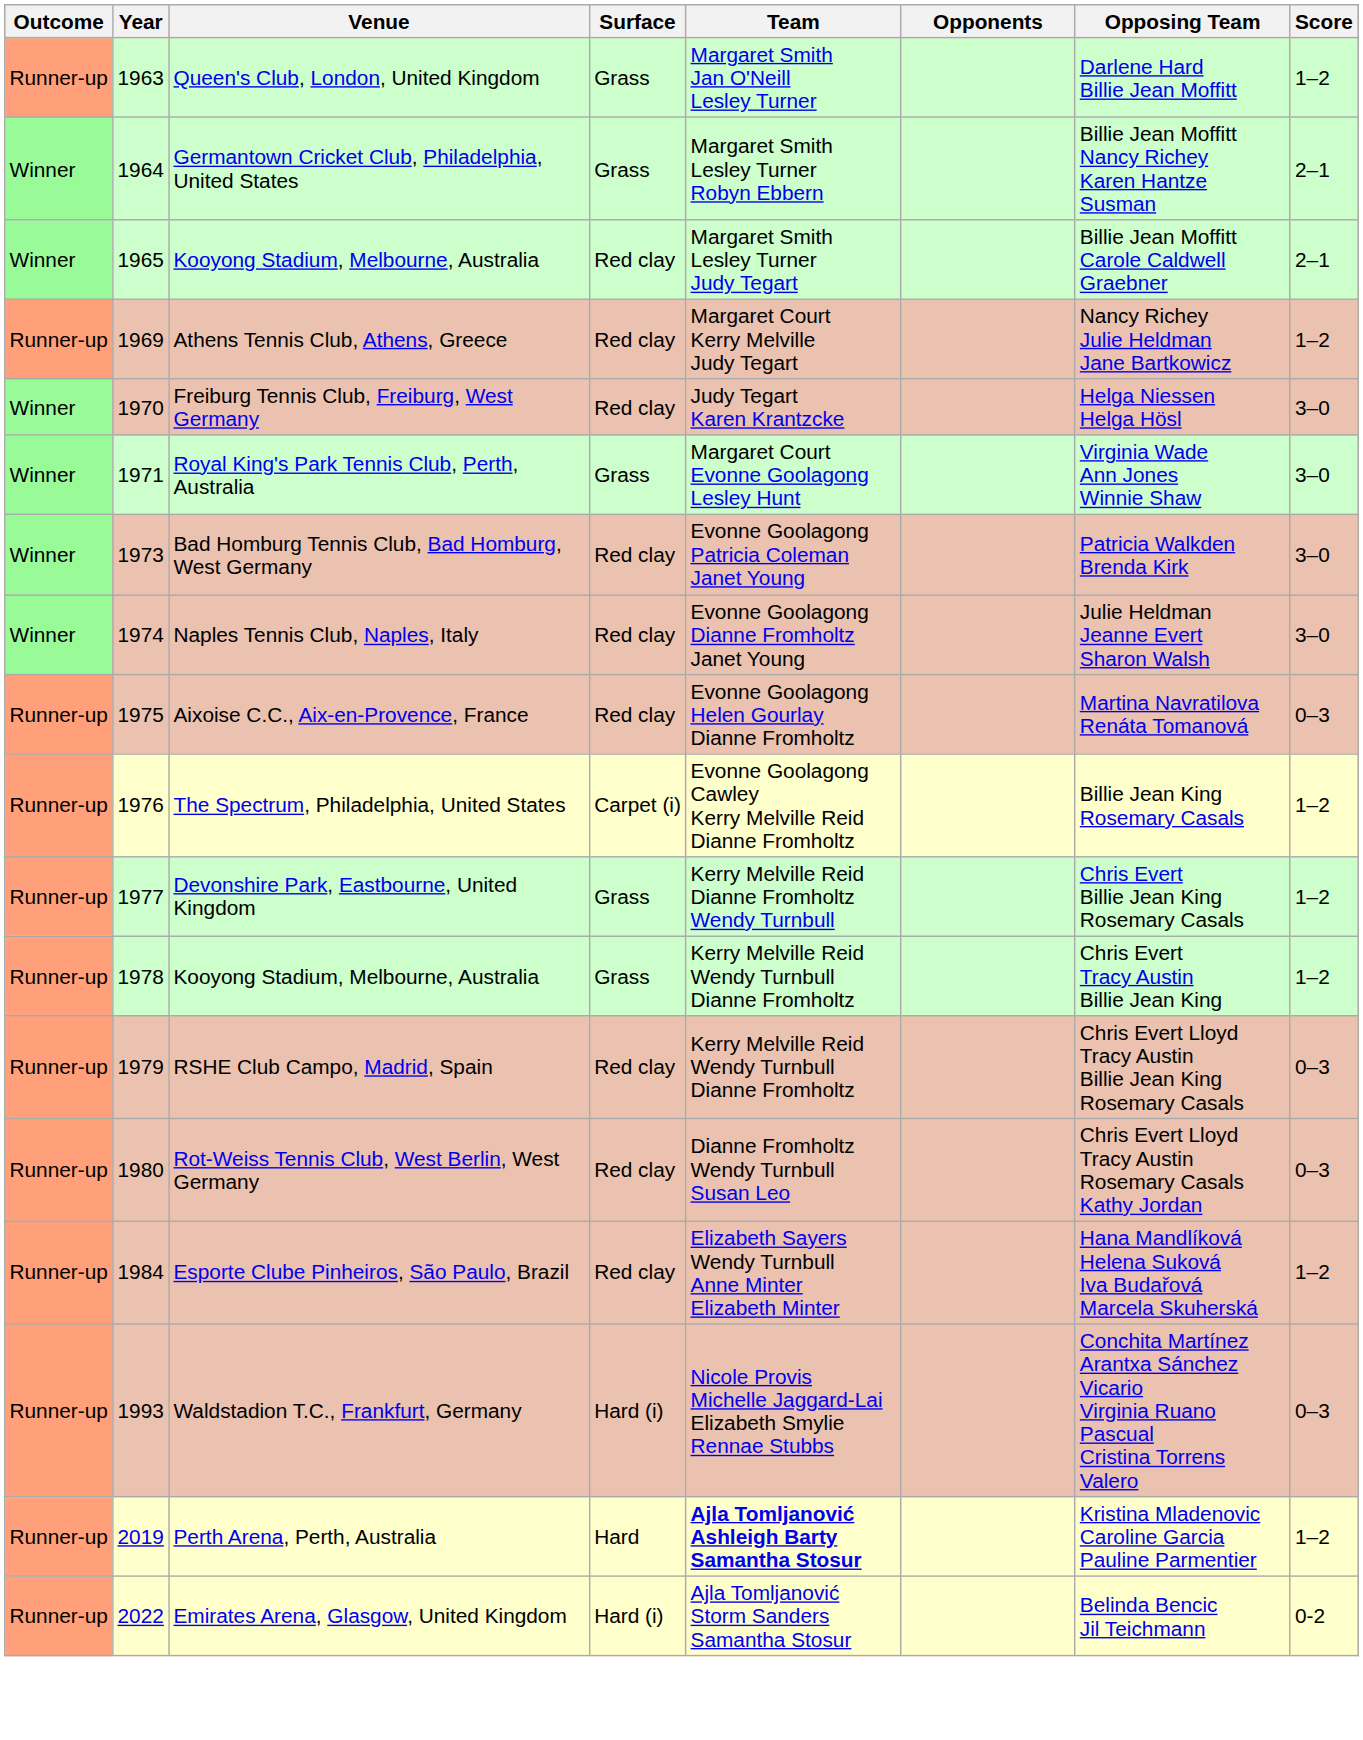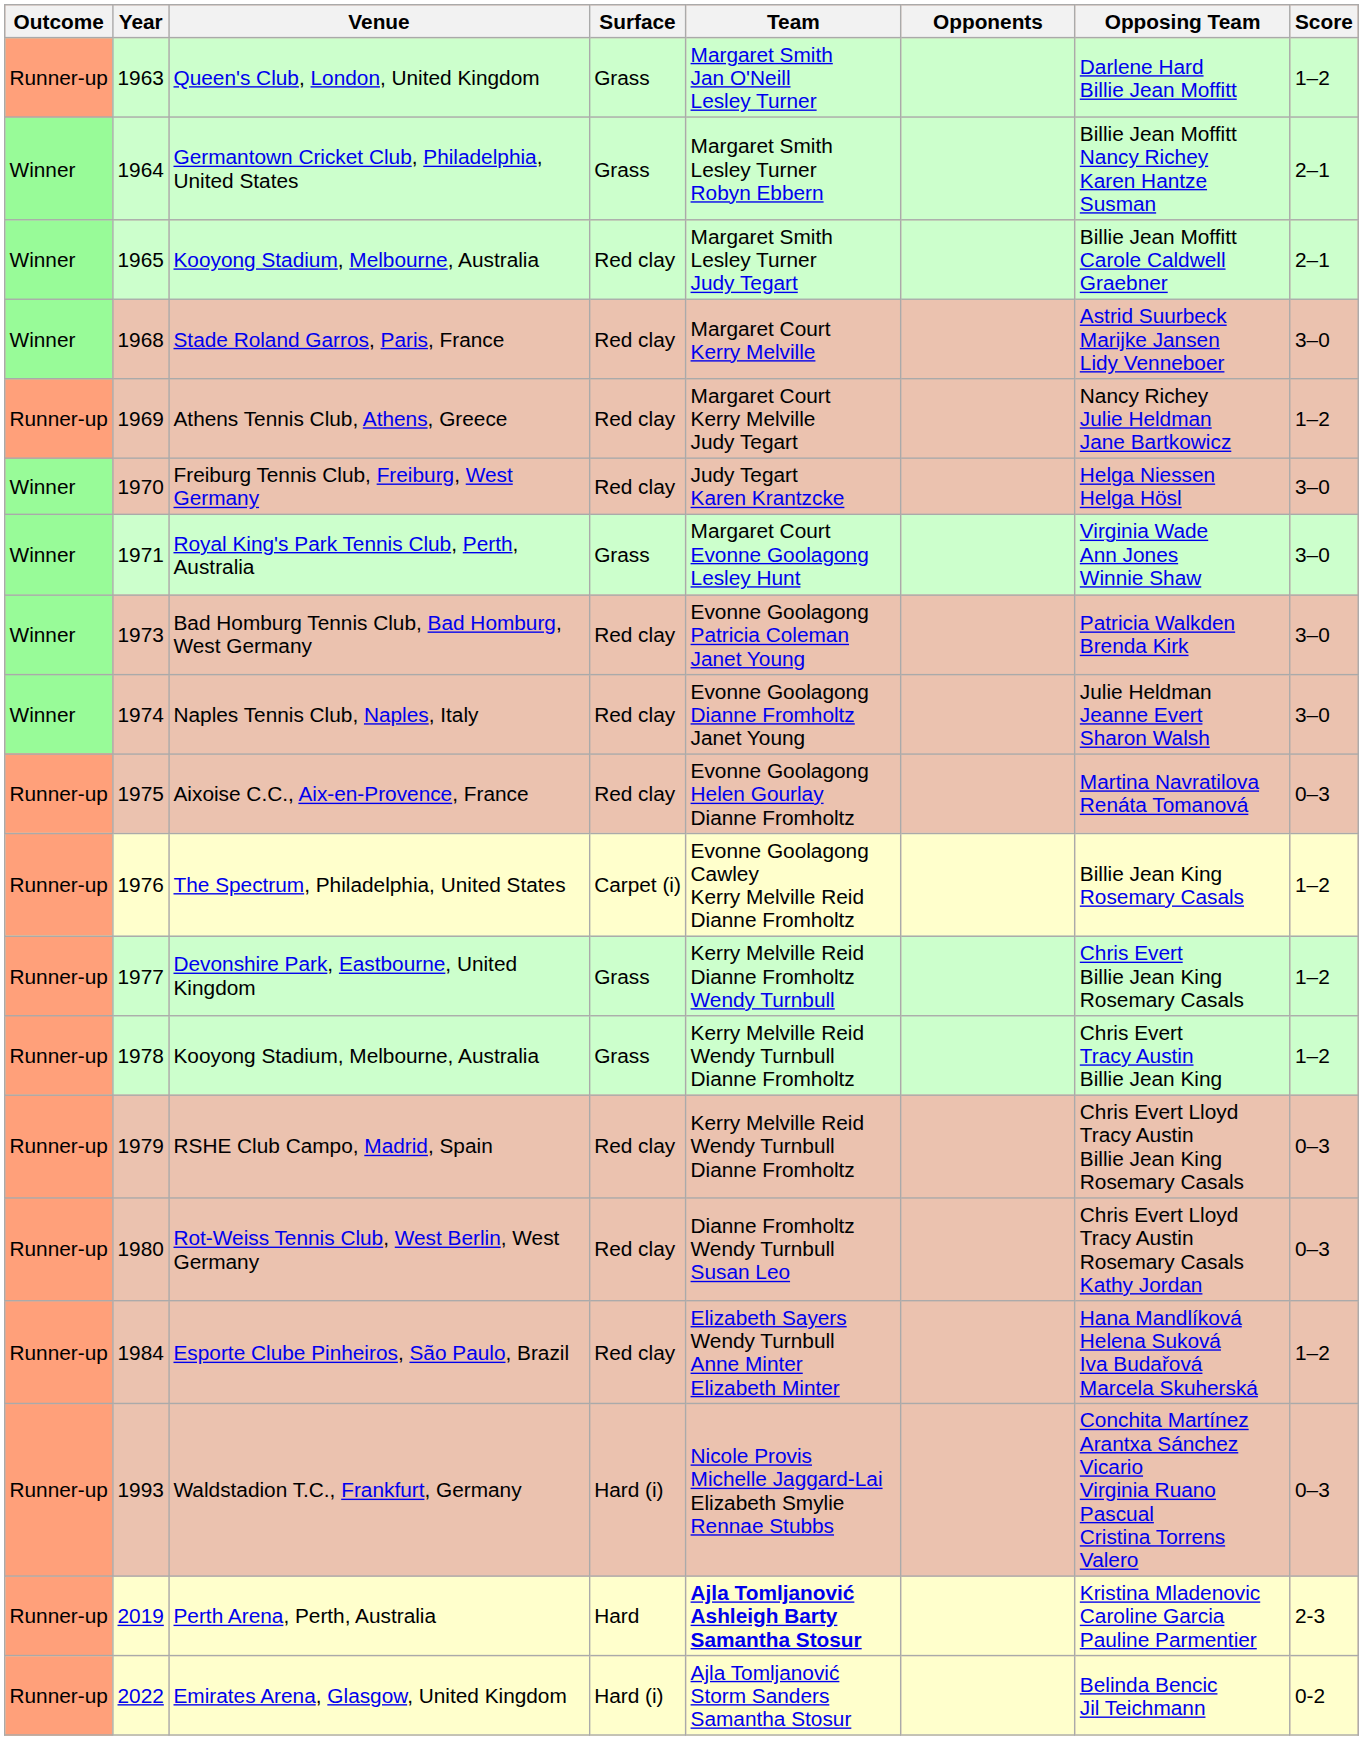 <table class="sortable wikitable" style=font-size:95%;background:#EBC2AF>
 <tr>
 <th>Outcome</th>
 <th>Year</th>
 <th width=300>Venue</th>
 <th>Surface</th>
 <th width=150>Team</th>
 <th width=120>Opponents</th>
 <th width=150>Opposing Team</th>
 <th width=30>Score</th>
 </tr>
 <tr bgcolor=CCFFCC>
 <td bgcolor=FFA07A>Runner-up</td>
 <td>1963</td>
 <td><a href='#'>Queen's Club</a>, <a href='#'>London</a>, United Kingdom</td>
 <td>Grass</td>
 <td><a href='#'>Margaret Smith</a><br><a href='#'>Jan O'Neill</a><br><a href='#'>Lesley Turner</a></td>
 <td></td>
 <td><a href='#'>Darlene Hard</a><br><a href='#'>Billie Jean Moffitt</a></td>
 <td>1–2</td>
 </tr>
 <tr bgcolor=CCFFCC>
 <td bgcolor=98FB98>Winner</td>
 <td>1964</td>
 <td><a href='#'>Germantown Cricket Club</a>, <a href='#'>Philadelphia</a>, United States</td>
 <td>Grass</td>
 <td>Margaret Smith<br>Lesley Turner<br><a href='#'>Robyn Ebbern</a></td>
 <td></td>
 <td>Billie Jean Moffitt<br><a href='#'>Nancy Richey</a><br><a href='#'>Karen Hantze Susman</a></td>
 <td>2–1</td>
 </tr>
 <tr bgcolor=CCFFCC>
 <td bgcolor=98FB98>Winner</td>
 <td>1965</td>
 <td><a href='#'>Kooyong Stadium</a>, <a href='#'>Melbourne</a>, Australia</td>
 <td>Red clay</td>
 <td>Margaret Smith<br>Lesley Turner<br><a href='#'>Judy Tegart</a></td>
 <td></td>
 <td>Billie Jean Moffitt<br><a href='#'>Carole Caldwell Graebner</a></td>
 <td>2–1</td>
+</tr>
+<tr>
+<td bgcolor=98FB98>Winner</td>
+<td>1968</td>
+<td><a href='#'>Stade Roland Garros</a>, <a href='#'>Paris</a>, France</td>
+<td>Red clay</td>
+<td>Margaret Court<br><a href='#'>Kerry Melville</a></td>
+<td></td>
+<td><a href='#'>Astrid Suurbeck</a><br><a href='#'>Marijke Jansen</a><br><a href='#'>Lidy Venneboer</a></td>
+<td>3–0</td>
 </tr>
 <tr>
 <td bgcolor=FFA07A>Runner-up</td>
 <td>1969</td>
 <td>Athens Tennis Club, <a href='#'>Athens</a>, Greece</td>
 <td>Red clay</td>
 <td>Margaret Court<br>Kerry Melville<br>Judy Tegart</td>
 <td></td>
 <td>Nancy Richey<br><a href='#'>Julie Heldman</a><br><a href='#'>Jane Bartkowicz</a></td>
 <td>1–2</td>
 </tr>
 <tr>
 <td bgcolor=98FB98>Winner</td>
 <td>1970</td>
 <td>Freiburg Tennis Club, <a href='#'>Freiburg</a>, <a href='#'>West Germany</a></td>
 <td>Red clay</td>
 <td>Judy Tegart<br><a href='#'>Karen Krantzcke</a></td>
 <td></td>
 <td><a href='#'>Helga Niessen</a><br><a href='#'>Helga Hösl</a></td>
 <td>3–0</td>
 </tr>
 <tr bgcolor=CCFFCC>
 <td bgcolor=98FB98>Winner</td>
 <td>1971</td>
 <td><a href='#'>Royal King's Park Tennis Club</a>, <a href='#'>Perth</a>, Australia</td>
 <td>Grass</td>
 <td>Margaret Court<br><a href='#'>Evonne Goolagong</a><br><a href='#'>Lesley Hunt</a></td>
 <td></td>
 <td><a href='#'>Virginia Wade</a><br><a href='#'>Ann Jones</a><br><a href='#'>Winnie Shaw</a></td>
 <td>3–0</td>
 </tr>
 <tr>
 <td bgcolor=98FB98>Winner</td>
 <td>1973</td>
 <td>Bad Homburg Tennis Club, <a href='#'>Bad Homburg</a>, West Germany</td>
 <td>Red clay</td>
 <td>Evonne Goolagong<br><a href='#'>Patricia Coleman</a><br><a href='#'>Janet Young</a></td>
 <td></td>
 <td><a href='#'>Patricia Walkden</a><br><a href='#'>Brenda Kirk</a></td>
 <td>3–0</td>
 </tr>
 <tr>
 <td bgcolor=98FB98>Winner</td>
 <td>1974</td>
 <td>Naples Tennis Club, <a href='#'>Naples</a>, Italy</td>
 <td>Red clay</td>
 <td>Evonne Goolagong<br><a href='#'>Dianne Fromholtz</a><br>Janet Young</td>
 <td></td>
 <td>Julie Heldman<br><a href='#'>Jeanne Evert</a><br><a href='#'>Sharon Walsh</a></td>
 <td>3–0</td>
 </tr>
 <tr>
 <td bgcolor=FFA07A>Runner-up</td>
 <td>1975</td>
 <td>Aixoise C.C., <a href='#'>Aix-en-Provence</a>, France</td>
 <td>Red clay</td>
 <td>Evonne Goolagong<br><a href='#'>Helen Gourlay</a><br>Dianne Fromholtz</td>
 <td></td>
 <td><a href='#'>Martina Navratilova</a><br><a href='#'>Renáta Tomanová</a></td>
 <td>0–3</td>
 </tr>
 <tr bgcolor=FFFFCC>
 <td bgcolor=FFA07A>Runner-up</td>
 <td>1976</td>
 <td><a href='#'>The Spectrum</a>, Philadelphia, United States</td>
 <td>Carpet (i)</td>
 <td>Evonne Goolagong Cawley<br>Kerry Melville Reid<br>Dianne Fromholtz</td>
 <td></td>
 <td>Billie Jean King<br><a href='#'>Rosemary Casals</a></td>
 <td>1–2</td>
 </tr>
 <tr bgcolor=CCFFCC>
 <td bgcolor=FFA07A>Runner-up</td>
 <td>1977</td>
 <td><a href='#'>Devonshire Park</a>, <a href='#'>Eastbourne</a>, United Kingdom</td>
 <td>Grass</td>
 <td>Kerry Melville Reid<br>Dianne Fromholtz<br><a href='#'>Wendy Turnbull</a></td>
 <td></td>
 <td><a href='#'>Chris Evert</a><br>Billie Jean King<br>Rosemary Casals</td>
 <td>1–2</td>
 </tr>
 <tr bgcolor=CCFFCC>
 <td bgcolor=FFA07A>Runner-up</td>
 <td>1978</td>
 <td>Kooyong Stadium, Melbourne, Australia</td>
 <td>Grass</td>
 <td>Kerry Melville Reid<br>Wendy Turnbull<br>Dianne Fromholtz</td>
 <td></td>
 <td>Chris Evert<br><a href='#'>Tracy Austin</a><br>Billie Jean King</td>
 <td>1–2</td>
 </tr>
 <tr Elizabeth Sayers>
 <td bgcolor=FFA07A>Runner-up</td>
 <td>1979</td>
 <td>RSHE Club Campo, <a href='#'>Madrid</a>, Spain</td>
 <td>Red clay</td>
 <td>Kerry Melville Reid<br>Wendy Turnbull<br>Dianne Fromholtz</td>
 <td></td>
 <td>Chris Evert Lloyd<br>Tracy Austin<br>Billie Jean King<br>Rosemary Casals</td>
 <td>0–3</td>
 </tr>
 <tr>
 <td bgcolor=FFA07A>Runner-up</td>
 <td>1980</td>
 <td><a href='#'>Rot-Weiss Tennis Club</a>, <a href='#'>West Berlin</a>, West Germany</td>
 <td>Red clay</td>
 <td>Dianne Fromholtz<br>Wendy Turnbull<br><a href='#'>Susan Leo</a></td>
 <td></td>
 <td>Chris Evert Lloyd<br>Tracy Austin<br>Rosemary Casals<br><a href='#'>Kathy Jordan</a></td>
 <td>0–3</td>
 </tr>
 <tr>
 <td bgcolor=FFA07A>Runner-up</td>
 <td>1984</td>
 <td><a href='#'>Esporte Clube Pinheiros</a>, <a href='#'>São Paulo</a>, Brazil</td>
 <td>Red clay</td>
 <td><a href='#'>Elizabeth Sayers</a><br>Wendy Turnbull<br><a href='#'>Anne Minter</a><br><a href='#'>Elizabeth Minter</a></td>
 <td></td>
 <td><a href='#'>Hana Mandlíková</a><br><a href='#'>Helena Suková</a><br><a href='#'>Iva Budařová</a><br><a href='#'>Marcela Skuherská</a></td>
 <td>1–2</td>
 </tr>
 <tr>
 <td bgcolor=FFA07A>Runner-up</td>
 <td>1993</td>
 <td>Waldstadion T.C., <a href='#'>Frankfurt</a>, Germany</td>
 <td>Hard (i)</td>
 <td><a href='#'>Nicole Provis</a><br><a href='#'>Michelle Jaggard-Lai</a><br>Elizabeth Smylie<br><a href='#'>Rennae Stubbs</a></td>
 <td></td>
 <td><a href='#'>Conchita Martínez</a><br><a href='#'>Arantxa Sánchez Vicario</a><br><a href='#'>Virginia Ruano Pascual</a><br><a href='#'>Cristina Torrens Valero</a></td>
 <td>0–3</td>
 </tr>
 <tr bgcolor=FFFFCC>
 <td bgcolor=FFA07A>Runner-up</td>
 <td><a href='#'>2019</a></td>
 <td><a href='#'>Perth Arena</a>, Perth, Australia</td>
 <td>Hard</td>
 <td><strong><a href='#'>Ajla Tomljanović</a><br><a href='#'>Ashleigh Barty</a><br><a href='#'>Samantha Stosur</a></strong></td>
 <td></td>
 <td><a href='#'>Kristina Mladenovic</a><br><a href='#'>Caroline Garcia</a><br><a href='#'>Pauline Parmentier</a></td>
-<td>1–2</td>
+<td>2-3</td>
 </tr>
 <tr bgcolor=FFFFCC>
 <td bgcolor=FFA07A>Runner-up</td>
 <td><a href='#'>2022</a></td>
 <td><a href='#'>Emirates Arena</a>, <a href='#'>Glasgow</a>, United Kingdom</td>
 <td>Hard (i)</td>
 <td><a href='#'>Ajla Tomljanović</a><br><a href='#'>Storm Sanders</a><br><a href='#'>Samantha Stosur</a></td>
 <td></td>
 <td><a href='#'>Belinda Bencic</a><br><a href='#'>Jil Teichmann</a></td>
 <td>0-2</td>
 </tr>
 </table>
